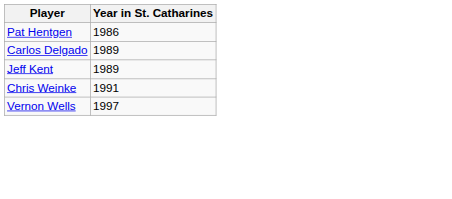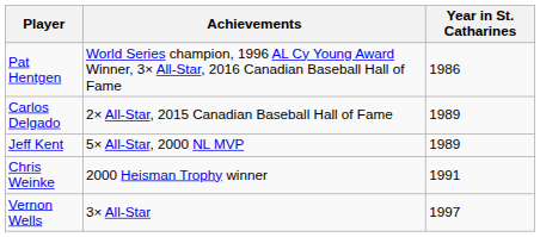 <table class="wikitable">
 <tr>
 <th>Player</th>
+<th>Achievements</th>
 <th>Year in St. Catharines</th>
 </tr>
 <tr>
 <td><a href='#'>Pat Hentgen</a></td>
+<td> <a href='#'>World Series</a> champion, 1996 <a href='#'>AL Cy Young Award</a> Winner, 3× <a href='#'>All-Star</a>, 2016 Canadian Baseball Hall of Fame</td>
 <td>1986</td>
 </tr>
 <tr>
 <td><a href='#'>Carlos Delgado</a></td>
+<td>2× <a href='#'>All-Star</a>, 2015 Canadian Baseball Hall of Fame</td>
 <td>1989</td>
 </tr>
 <tr>
 <td><a href='#'>Jeff Kent</a></td>
+<td>5× <a href='#'>All-Star</a>, 2000 <a href='#'>NL MVP</a></td>
 <td>1989</td>
 </tr>
 <tr>
 <td><a href='#'>Chris Weinke</a></td>
+<td>2000 <a href='#'>Heisman Trophy</a> winner</td>
 <td>1991</td>
 </tr>
 <tr>
 <td><a href='#'>Vernon Wells</a></td>
+<td>3× <a href='#'>All-Star</a></td>
 <td>1997</td>
 </tr>
 </table>
